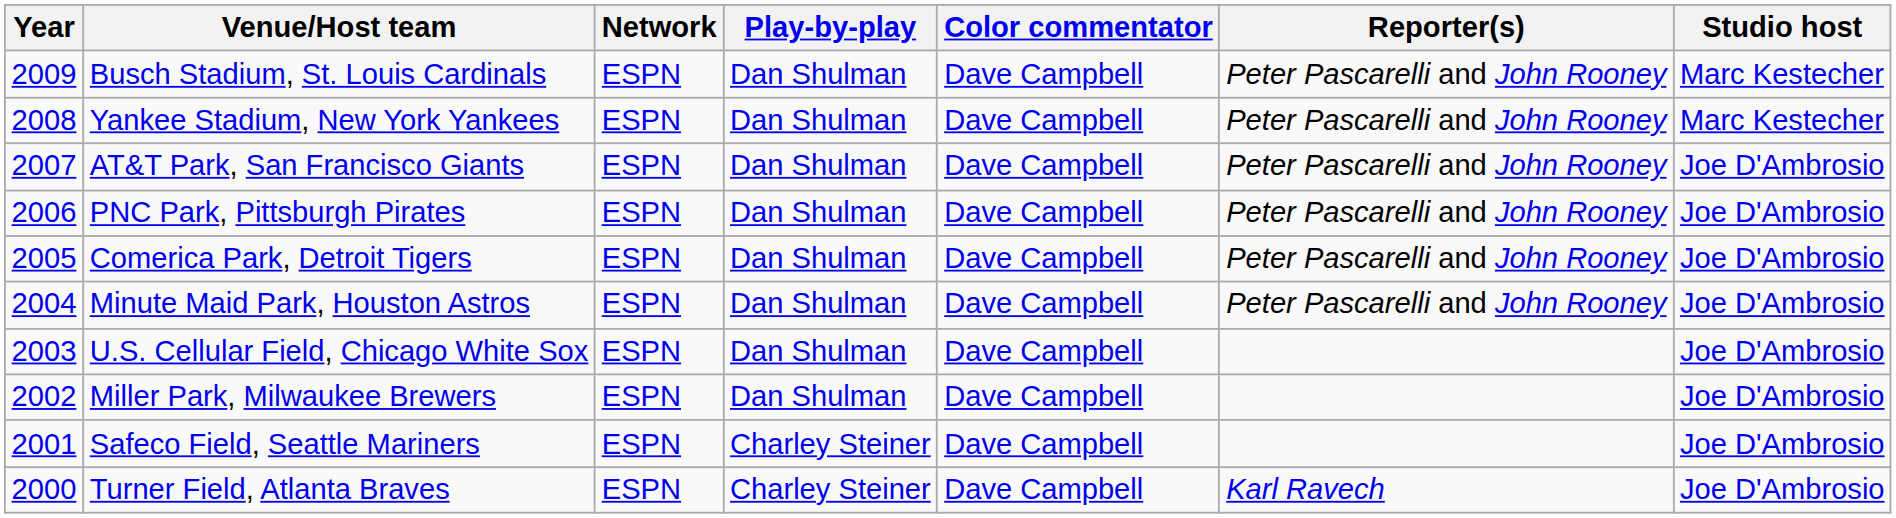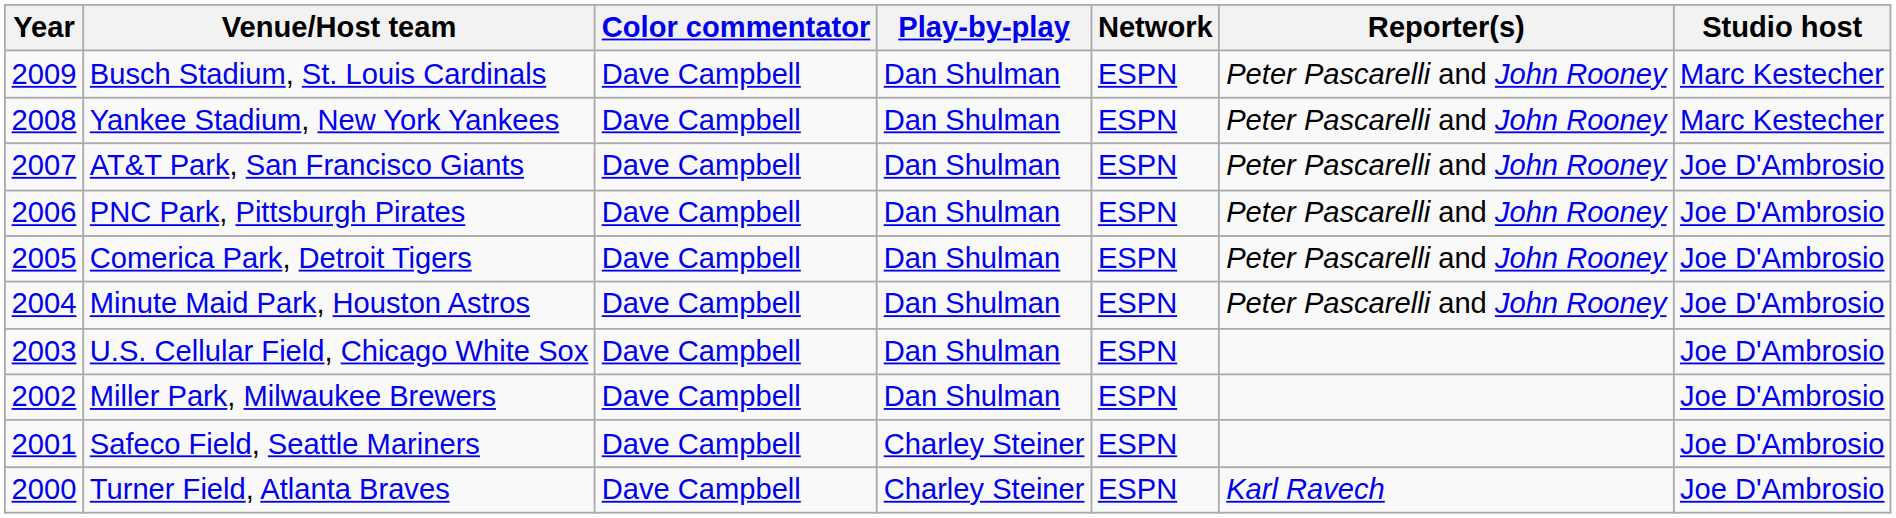 <table class="wikitable">
 <tr>
 <th>Year</th>
 <th>Venue/Host team</th>
+<th><a href='#'>Color commentator</a></th>
+<th><a href='#'>Play-by-play</a></th>
 <th>Network</th>
-<th><a href='#'>Play-by-play</a></th>
-<th><a href='#'>Color commentator</a></th>
 <th>Reporter(s)</th>
 <th>Studio host</th>
 </tr>
 <tr>
 <td><a href='#'>2009</a></td>
 <td><a href='#'>Busch Stadium</a>, <a href='#'>St. Louis Cardinals</a></td>
+<td><a href='#'>Dave Campbell</a></td>
+<td><a href='#'>Dan Shulman</a></td>
 <td><a href='#'>ESPN</a></td>
-<td><a href='#'>Dan Shulman</a></td>
-<td><a href='#'>Dave Campbell</a></td>
 <td><em>Peter Pascarelli</em> and <em><a href='#'>John Rooney</a></em></td>
 <td><a href='#'>Marc Kestecher</a></td>
 </tr>
 <tr>
 <td><a href='#'>2008</a></td>
 <td><a href='#'>Yankee Stadium</a>, <a href='#'>New York Yankees</a></td>
+<td><a href='#'>Dave Campbell</a></td>
+<td><a href='#'>Dan Shulman</a></td>
 <td><a href='#'>ESPN</a></td>
-<td><a href='#'>Dan Shulman</a></td>
-<td><a href='#'>Dave Campbell</a></td>
 <td><em>Peter Pascarelli</em> and <em><a href='#'>John Rooney</a></em></td>
 <td><a href='#'>Marc Kestecher</a></td>
 </tr>
 <tr>
 <td><a href='#'>2007</a></td>
 <td><a href='#'>AT&T Park</a>, <a href='#'>San Francisco Giants</a></td>
+<td><a href='#'>Dave Campbell</a></td>
+<td><a href='#'>Dan Shulman</a></td>
 <td><a href='#'>ESPN</a></td>
-<td><a href='#'>Dan Shulman</a></td>
-<td><a href='#'>Dave Campbell</a></td>
 <td><em>Peter Pascarelli</em> and <em><a href='#'>John Rooney</a></em></td>
 <td><a href='#'>Joe D'Ambrosio</a></td>
 </tr>
 <tr>
 <td><a href='#'>2006</a></td>
 <td><a href='#'>PNC Park</a>, <a href='#'>Pittsburgh Pirates</a></td>
+<td><a href='#'>Dave Campbell</a></td>
+<td><a href='#'>Dan Shulman</a></td>
 <td><a href='#'>ESPN</a></td>
-<td><a href='#'>Dan Shulman</a></td>
-<td><a href='#'>Dave Campbell</a></td>
 <td><em>Peter Pascarelli</em> and <em><a href='#'>John Rooney</a></em></td>
 <td><a href='#'>Joe D'Ambrosio</a></td>
 </tr>
 <tr>
 <td><a href='#'>2005</a></td>
 <td><a href='#'>Comerica Park</a>, <a href='#'>Detroit Tigers</a></td>
+<td><a href='#'>Dave Campbell</a></td>
+<td><a href='#'>Dan Shulman</a></td>
 <td><a href='#'>ESPN</a></td>
-<td><a href='#'>Dan Shulman</a></td>
-<td><a href='#'>Dave Campbell</a></td>
 <td><em>Peter Pascarelli</em> and <em><a href='#'>John Rooney</a></em></td>
 <td><a href='#'>Joe D'Ambrosio</a></td>
 </tr>
 <tr>
 <td><a href='#'>2004</a></td>
 <td><a href='#'>Minute Maid Park</a>, <a href='#'>Houston Astros</a></td>
+<td><a href='#'>Dave Campbell</a></td>
+<td><a href='#'>Dan Shulman</a></td>
 <td><a href='#'>ESPN</a></td>
-<td><a href='#'>Dan Shulman</a></td>
-<td><a href='#'>Dave Campbell</a></td>
 <td><em>Peter Pascarelli</em> and <em><a href='#'>John Rooney</a></em></td>
 <td><a href='#'>Joe D'Ambrosio</a></td>
 </tr>
 <tr>
 <td><a href='#'>2003</a></td>
 <td><a href='#'>U.S. Cellular Field</a>, <a href='#'>Chicago White Sox</a></td>
+<td><a href='#'>Dave Campbell</a></td>
+<td><a href='#'>Dan Shulman</a></td>
 <td><a href='#'>ESPN</a></td>
-<td><a href='#'>Dan Shulman</a></td>
-<td><a href='#'>Dave Campbell</a></td>
 <td></td>
 <td><a href='#'>Joe D'Ambrosio</a></td>
 </tr>
 <tr>
 <td><a href='#'>2002</a></td>
 <td><a href='#'>Miller Park</a>, <a href='#'>Milwaukee Brewers</a></td>
+<td><a href='#'>Dave Campbell</a></td>
+<td><a href='#'>Dan Shulman</a></td>
 <td><a href='#'>ESPN</a></td>
-<td><a href='#'>Dan Shulman</a></td>
-<td><a href='#'>Dave Campbell</a></td>
 <td></td>
 <td><a href='#'>Joe D'Ambrosio</a></td>
 </tr>
 <tr>
 <td><a href='#'>2001</a></td>
 <td><a href='#'>Safeco Field</a>, <a href='#'>Seattle Mariners</a></td>
+<td><a href='#'>Dave Campbell</a></td>
+<td><a href='#'>Charley Steiner</a></td>
 <td><a href='#'>ESPN</a></td>
-<td><a href='#'>Charley Steiner</a></td>
-<td><a href='#'>Dave Campbell</a></td>
 <td></td>
 <td><a href='#'>Joe D'Ambrosio</a></td>
 </tr>
 <tr>
 <td><a href='#'>2000</a></td>
 <td><a href='#'>Turner Field</a>, <a href='#'>Atlanta Braves</a></td>
+<td><a href='#'>Dave Campbell</a></td>
+<td><a href='#'>Charley Steiner</a></td>
 <td><a href='#'>ESPN</a></td>
-<td><a href='#'>Charley Steiner</a></td>
-<td><a href='#'>Dave Campbell</a></td>
 <td><em><a href='#'>Karl Ravech</a></em></td>
 <td><a href='#'>Joe D'Ambrosio</a></td>
 </tr>
 </table>
